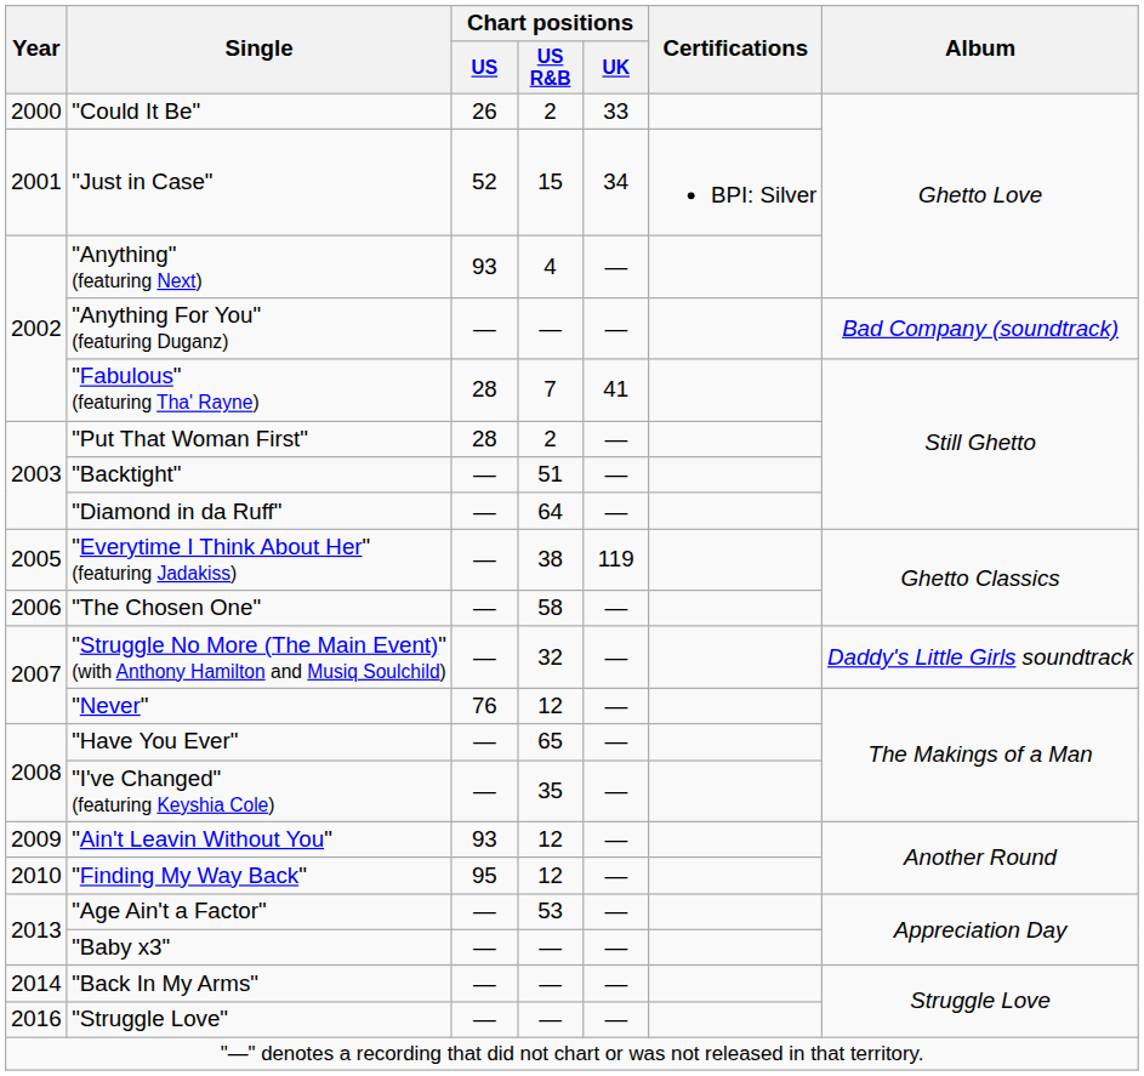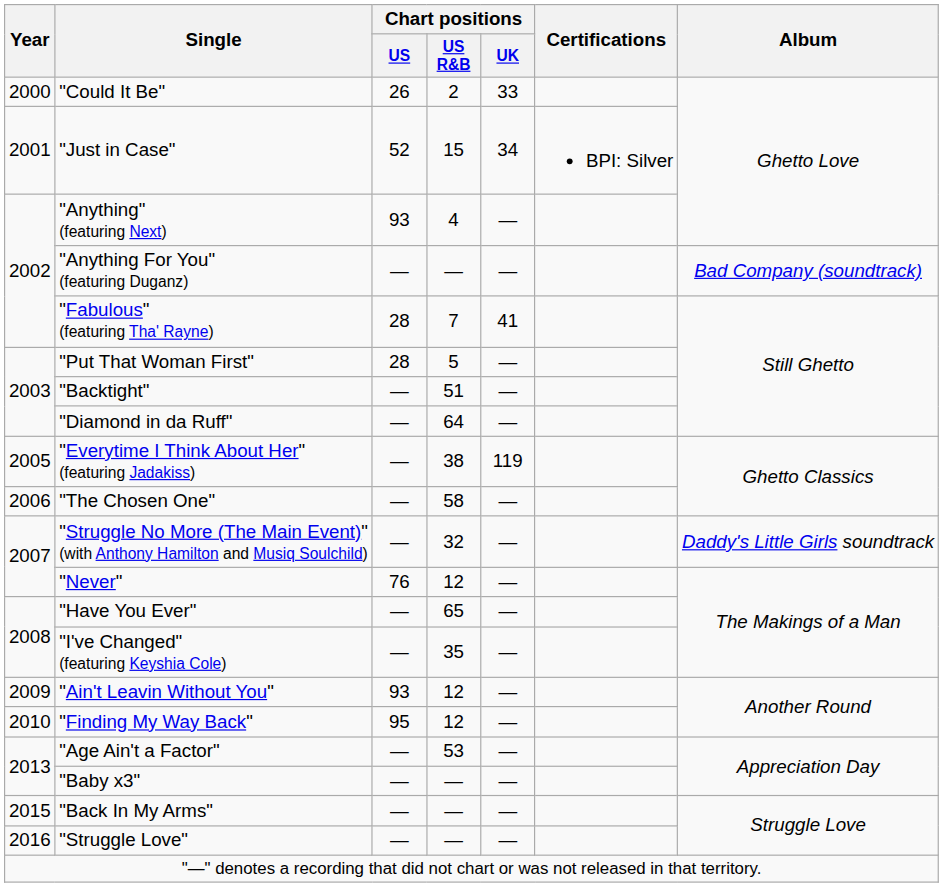 <table class="wikitable" style="text-align:center;">
 <tr>
 <th rowspan="2">Year</th>
 <th rowspan="2">Single</th>
 <th colspan="3">Chart positions</th>
 <th rowspan="2">Certifications</th>
 <th rowspan="2">Album</th>
 </tr>
 <tr style="font-size:smaller;">
 <th width="40"><a href='#'>US</a></th>
 <th width="40"><a href='#'>US<br>R&B</a></th>
 <th width="40"><a href='#'>UK</a></th>
 </tr>
 <tr>
 <td rowspan="1">2000</td>
 <td align="left">"Could It Be"</td>
 <td>26</td>
 <td>2</td>
 <td>33</td>
 <td></td>
 <td align="center" rowspan="3"><em>Ghetto Love</em></td>
 </tr>
 <tr>
 <td rowspan="1">2001</td>
 <td align="left">"Just in Case"</td>
 <td>52</td>
 <td>15</td>
 <td>34</td>
 <td><br><ul><li>BPI: Silver</li></ul></td>
 </tr>
 <tr>
 <td rowspan="3">2002</td>
 <td align="left">"Anything" <br><small>(featuring <a href='#'>Next</a>)</small></td>
 <td>93</td>
 <td>4</td>
 <td>—</td>
 <td></td>
 </tr>
 <tr>
 <td scope="row" align="left">"Anything For You"<br><small>(featuring Duganz)</small></td>
 <td>—</td>
 <td>—</td>
 <td>—</td>
 <td></td>
 <td><em><a href='#'>Bad Company (soundtrack)</a></em></td>
 </tr>
 <tr>
 <td align="left">"<a href='#'>Fabulous</a>" <br><small>(featuring <a href='#'>Tha' Rayne</a>)</small></td>
 <td>28</td>
 <td>7</td>
 <td>41</td>
 <td></td>
 <td align="center" rowspan="4"><em>Still Ghetto</em></td>
 </tr>
 <tr>
 <td rowspan="3">2003</td>
 <td align="left">"Put That Woman First"</td>
 <td>28</td>
-<td>2</td>
+<td>5</td>
 <td>—</td>
 <td></td>
 </tr>
 <tr>
 <td align="left">"Backtight"</td>
 <td>—</td>
 <td>51</td>
 <td>—</td>
 <td></td>
 </tr>
 <tr>
 <td align="left">"Diamond in da Ruff"</td>
 <td>—</td>
 <td>64</td>
 <td>—</td>
 <td></td>
 </tr>
 <tr>
 <td rowspan="1">2005</td>
 <td align="left">"<a href='#'>Everytime I Think About Her</a>" <br><small>(featuring <a href='#'>Jadakiss</a>)</small></td>
 <td>—</td>
 <td>38</td>
 <td>119</td>
 <td></td>
 <td align="center" rowspan="2"><em>Ghetto Classics</em></td>
 </tr>
 <tr>
 <td rowspan="1">2006</td>
 <td align="left">"The Chosen One"</td>
 <td>—</td>
 <td>58</td>
 <td>—</td>
 <td></td>
 </tr>
 <tr>
 <td rowspan="2">2007</td>
 <td align="left">"<a href='#'>Struggle No More (The Main Event)</a>" <br><small>(with <a href='#'>Anthony Hamilton</a> and <a href='#'>Musiq Soulchild</a>)</small></td>
 <td>—</td>
 <td>32</td>
 <td>—</td>
 <td></td>
 <td align="center" rowspan="1"><em><a href='#'>Daddy's Little Girls</a> soundtrack</em></td>
 </tr>
 <tr>
 <td align="left">"<a href='#'>Never</a>"</td>
 <td>76</td>
 <td>12</td>
 <td>—</td>
 <td></td>
 <td align="center" rowspan="3"><em>The Makings of a Man</em></td>
 </tr>
 <tr>
 <td rowspan="2">2008</td>
 <td align="left">"Have You Ever"</td>
 <td>—</td>
 <td>65</td>
 <td>—</td>
 <td></td>
 </tr>
 <tr>
 <td align="left">"I've Changed" <br><small>(featuring <a href='#'>Keyshia Cole</a>)</small></td>
 <td>—</td>
 <td>35</td>
 <td>—</td>
 <td></td>
 </tr>
 <tr>
 <td rowspan="1">2009</td>
 <td align="left">"<a href='#'>Ain't Leavin Without You</a>"</td>
 <td>93</td>
 <td>12</td>
 <td>—</td>
 <td></td>
 <td align="center" rowspan="2"><em>Another Round</em></td>
 </tr>
 <tr>
 <td rowspan="1">2010</td>
 <td align="left">"<a href='#'>Finding My Way Back</a>"</td>
 <td>95</td>
 <td>12</td>
 <td>—</td>
 <td></td>
 </tr>
 <tr>
 <td rowspan="2">2013</td>
 <td align="left">"Age Ain't a Factor"</td>
 <td>—</td>
 <td>53</td>
 <td>—</td>
 <td></td>
 <td rowspan="2"><em>Appreciation Day</em></td>
 </tr>
 <tr>
 <td align="left">"Baby x3"</td>
 <td>—</td>
 <td>—</td>
 <td>—</td>
 <td></td>
 </tr>
 <tr>
-<td rowspan="1">2014</td>
+<td rowspan="1">2015</td>
 <td align="left">"Back In My Arms"</td>
 <td>—</td>
 <td>—</td>
 <td>—</td>
 <td></td>
 <td rowspan="2"><em>Struggle Love</em></td>
 </tr>
 <tr>
 <td rowspan="1">2016</td>
 <td align="left">"Struggle Love"</td>
 <td>—</td>
 <td>—</td>
 <td>—</td>
 <td></td>
 </tr>
 <tr>
 <td colspan="15" style="font-size:90%">"—" denotes a recording that did not chart or was not released in that territory.</td>
 </tr>
 </table>
